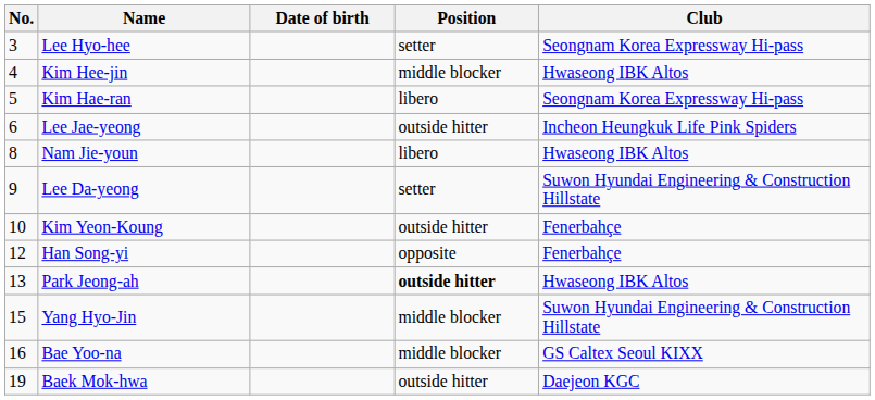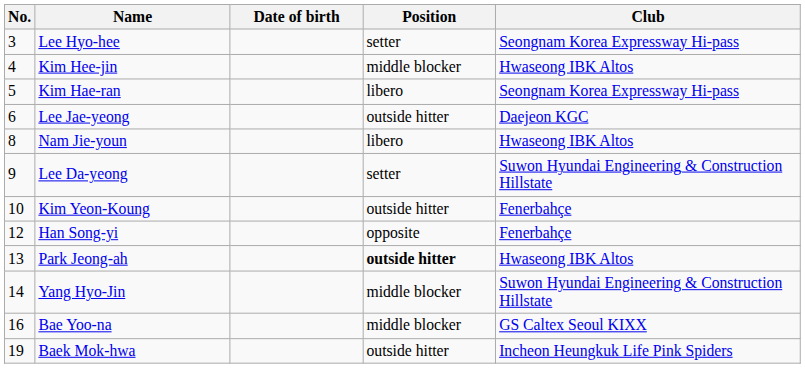 <table class=wikitable sortable style=font-size:100%; text-align:center;>
 <tr>
 <th>No.</th>
 <th style=width:12em>Name</th>
 <th style=width:8em>Date of birth</th>
 <th style=width:8em>Position</th>
 <th style=width:19em>Club</th>
 </tr>
 <tr>
 <td>3</td>
 <td><a href='#'>Lee Hyo-hee</a></td>
 <td></td>
 <td>setter</td>
 <td> <a href='#'>Seongnam Korea Expressway Hi-pass</a></td>
 </tr>
 <tr>
 <td>4</td>
 <td><a href='#'>Kim Hee-jin</a></td>
 <td></td>
 <td>middle blocker</td>
 <td> <a href='#'>Hwaseong IBK Altos</a></td>
 </tr>
 <tr>
 <td>5</td>
 <td><a href='#'>Kim Hae-ran</a></td>
 <td></td>
 <td>libero</td>
 <td> <a href='#'>Seongnam Korea Expressway Hi-pass</a></td>
 </tr>
 <tr>
 <td>6</td>
 <td><a href='#'>Lee Jae-yeong</a></td>
 <td></td>
 <td>outside hitter</td>
-<td> <a href='#'>Incheon Heungkuk Life Pink Spiders</a></td>
+<td> <a href='#'>Daejeon KGC</a></td>
 </tr>
 <tr>
 <td>8</td>
 <td><a href='#'>Nam Jie-youn</a></td>
 <td></td>
 <td>libero</td>
 <td> <a href='#'>Hwaseong IBK Altos</a></td>
 </tr>
 <tr>
 <td>9</td>
 <td><a href='#'>Lee Da-yeong</a></td>
 <td></td>
 <td>setter</td>
 <td> <a href='#'>Suwon Hyundai Engineering & Construction Hillstate</a></td>
 </tr>
 <tr>
 <td>10</td>
 <td><a href='#'>Kim Yeon-Koung</a></td>
 <td></td>
 <td>outside hitter</td>
 <td> <a href='#'>Fenerbahçe</a></td>
 </tr>
 <tr>
 <td>12</td>
 <td><a href='#'>Han Song-yi</a></td>
 <td></td>
 <td>opposite</td>
 <td> <a href='#'>Fenerbahçe</a></td>
 </tr>
 <tr>
 <td>13</td>
 <td><a href='#'>Park Jeong-ah</a></td>
 <td></td>
 <td><strong>outside hitter</strong></td>
 <td> <a href='#'>Hwaseong IBK Altos</a></td>
 </tr>
 <tr>
-<td>15</td>
+<td>14</td>
 <td><a href='#'>Yang Hyo-Jin</a></td>
 <td></td>
 <td>middle blocker</td>
 <td> <a href='#'>Suwon Hyundai Engineering & Construction Hillstate</a></td>
 </tr>
 <tr>
 <td>16</td>
 <td><a href='#'>Bae Yoo-na</a></td>
 <td></td>
 <td>middle blocker</td>
 <td> <a href='#'>GS Caltex Seoul KIXX</a></td>
 </tr>
 <tr>
 <td>19</td>
 <td><a href='#'>Baek Mok-hwa</a></td>
 <td></td>
 <td>outside hitter</td>
-<td> <a href='#'>Daejeon KGC</a></td>
+<td> <a href='#'>Incheon Heungkuk Life Pink Spiders</a></td>
 </tr>
 </table>
